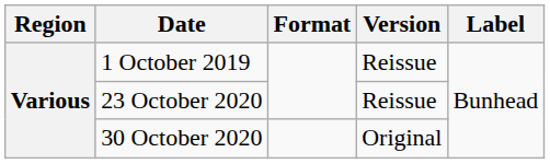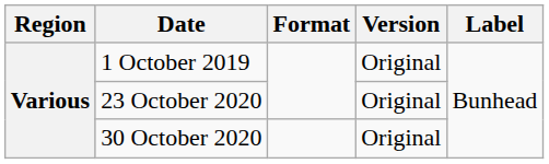 <table class="wikitable plainrowheaders">
 <tr>
 <th scope="col">Region</th>
 <th scope="col">Date</th>
 <th scope="col">Format</th>
 <th scope="col">Version</th>
 <th scope="col">Label</th>
 </tr>
 <tr>
 <th scope="row" rowspan="3">Various</th>
 <td>1 October 2019</td>
 <td rowspan="2"></td>
-<td>Reissue</td>
+<td>Original</td>
 <td rowspan="3">Bunhead</td>
 </tr>
 <tr>
 <td>23 October 2020</td>
-<td>Reissue</td>
+<td>Original</td>
 </tr>
 <tr>
 <td>30 October 2020</td>
 <td></td>
 <td>Original</td>
 </tr>
 </table>
